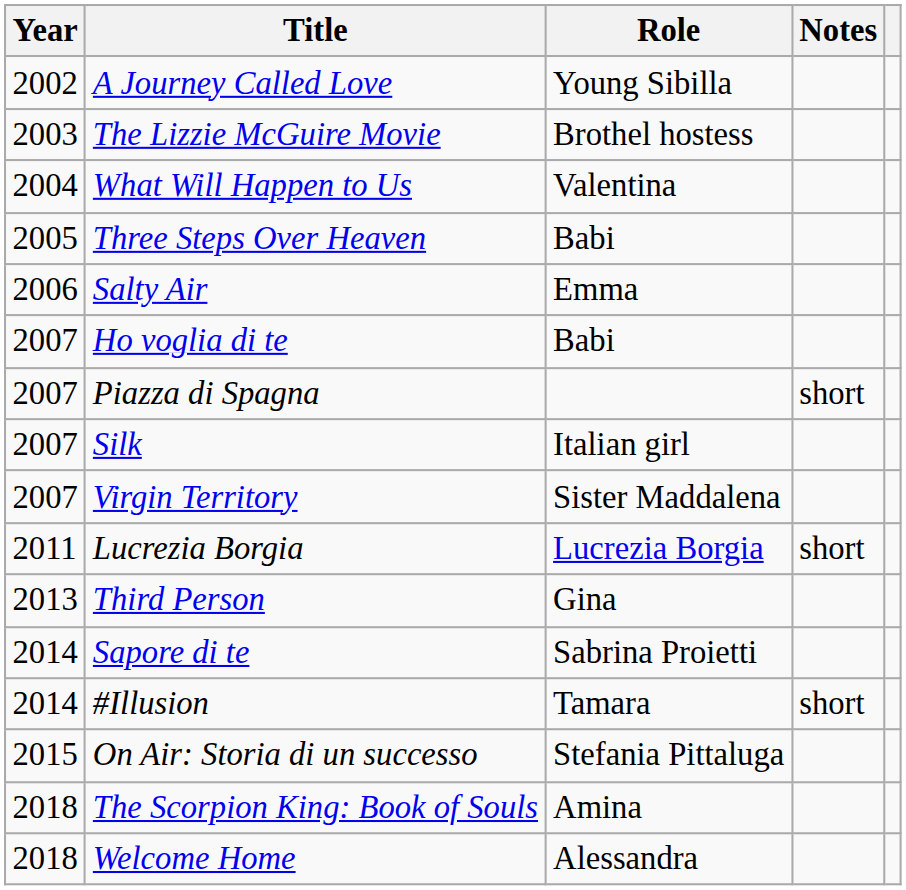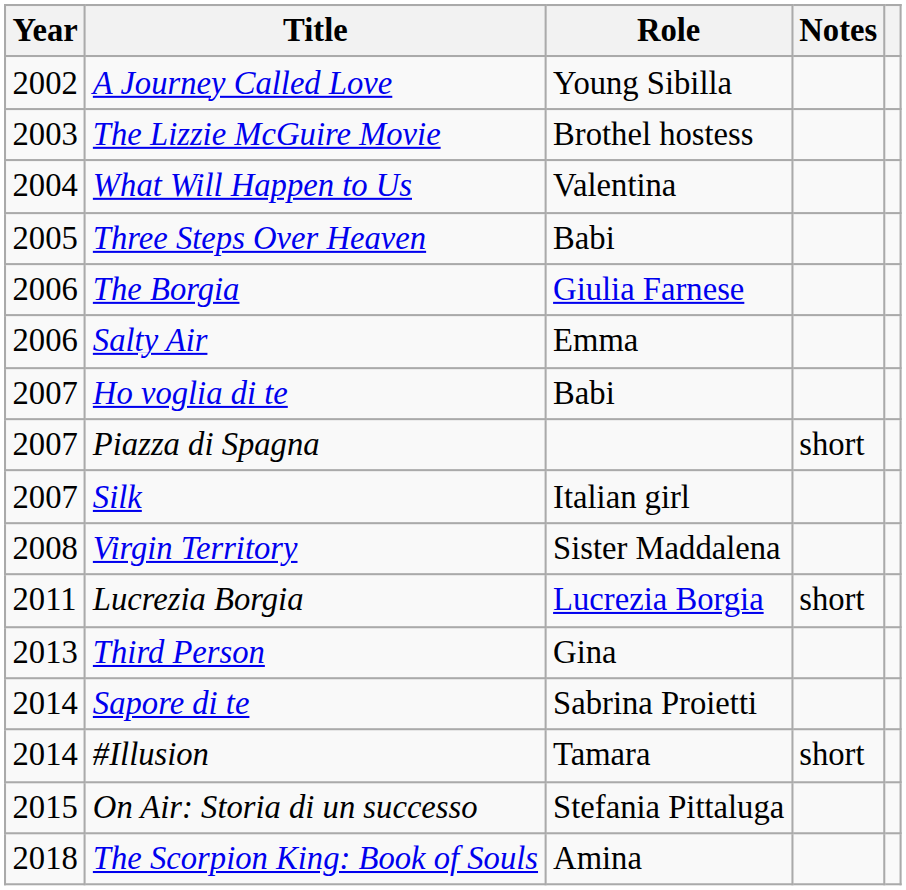 <table class="wikitable sortable">
 <tr>
 <th>Year</th>
 <th>Title</th>
 <th>Role</th>
 <th class="unsortable">Notes</th>
 <th scope="col" class="unsortable"></th>
 </tr>
 <tr>
 <td>2002</td>
 <td><em><a href='#'>A Journey Called Love</a></em></td>
 <td>Young Sibilla</td>
 <td></td>
 <td></td>
 </tr>
 <tr>
 <td>2003</td>
 <td><em><a href='#'>The Lizzie McGuire Movie</a></em></td>
 <td>Brothel hostess</td>
 <td></td>
 <td></td>
 </tr>
 <tr>
 <td>2004</td>
 <td><em><a href='#'>What Will Happen to Us</a></em></td>
 <td>Valentina</td>
 <td></td>
 <td></td>
 </tr>
 <tr>
 <td>2005</td>
 <td><em><a href='#'>Three Steps Over Heaven</a></em></td>
 <td>Babi</td>
 <td></td>
 <td></td>
 </tr>
 <tr>
 <td>2006</td>
+<td><em><a href='#'>The Borgia</a></em></td>
+<td><a href='#'>Giulia Farnese</a></td>
+<td></td>
+<td></td>
+</tr>
+<tr>
+<td>2006</td>
 <td><em><a href='#'>Salty Air</a></em></td>
 <td>Emma</td>
 <td></td>
 <td></td>
 </tr>
 <tr>
 <td>2007</td>
 <td><em><a href='#'>Ho voglia di te</a></em></td>
 <td>Babi</td>
 <td></td>
 <td></td>
 </tr>
 <tr>
 <td>2007</td>
 <td><em>Piazza di Spagna</em></td>
 <td></td>
 <td>short</td>
 <td></td>
 </tr>
 <tr>
 <td>2007</td>
 <td><em><a href='#'>Silk</a></em></td>
 <td>Italian girl</td>
 <td></td>
 <td></td>
 </tr>
 <tr>
-<td>2007</td>
+<td>2008</td>
 <td><em><a href='#'>Virgin Territory</a></em></td>
 <td>Sister Maddalena</td>
 <td></td>
 <td></td>
 </tr>
 <tr>
 <td>2011</td>
 <td><em>Lucrezia Borgia</em></td>
 <td><a href='#'>Lucrezia Borgia</a></td>
 <td>short</td>
 <td></td>
 </tr>
 <tr>
 <td>2013</td>
 <td><em><a href='#'>Third Person</a></em></td>
 <td>Gina</td>
 <td></td>
 <td></td>
 </tr>
 <tr>
 <td>2014</td>
 <td><em><a href='#'>Sapore di te</a></em></td>
 <td>Sabrina Proietti</td>
 <td></td>
 <td></td>
 </tr>
 <tr>
 <td>2014</td>
 <td><em>#Illusion</em></td>
 <td>Tamara</td>
 <td>short</td>
 <td></td>
 </tr>
 <tr>
 <td>2015</td>
 <td><em>On Air: Storia di un successo</em></td>
 <td>Stefania Pittaluga</td>
 <td></td>
 <td></td>
 </tr>
 <tr>
 <td>2018</td>
 <td><em><a href='#'>The Scorpion King: Book of Souls</a></em></td>
 <td>Amina</td>
 <td></td>
 <td></td>
 </tr>
-<tr>
-<td>2018</td>
-<td><em><a href='#'>Welcome Home</a></em></td>
-<td>Alessandra</td>
-<td></td>
-<td></td>
-</tr>
 </table>
